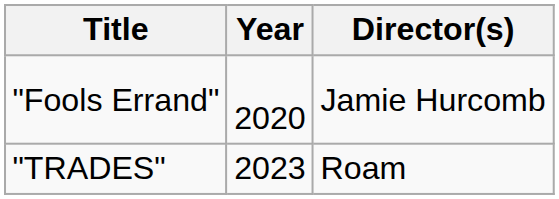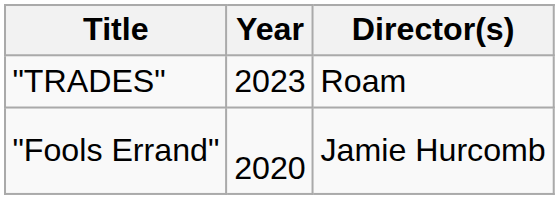 <table class="wikitable">
 <tr>
 <th>Title</th>
 <th>Year</th>
 <th>Director(s)</th>
 </tr>
 <tr>
+<td>"TRADES"</td>
+<td>2023</td>
+<td>Roam</td>
+</tr>
+<tr>
 <td>"Fools Errand"</td>
 <td><br>2020</td>
 <td>Jamie Hurcomb</td>
 </tr>
-<tr>
-<td>"TRADES"</td>
-<td>2023</td>
-<td>Roam</td>
-</tr>
 </table>
